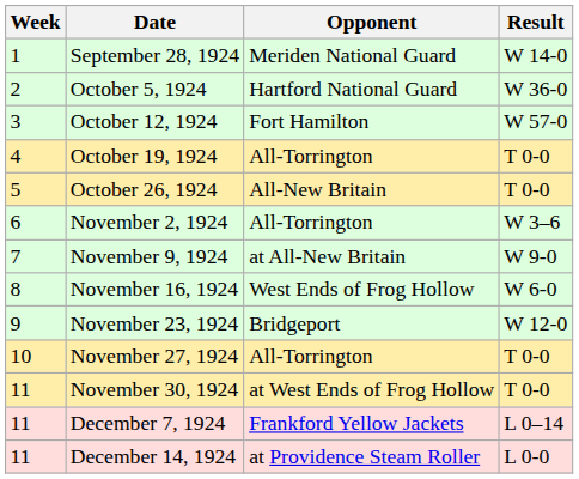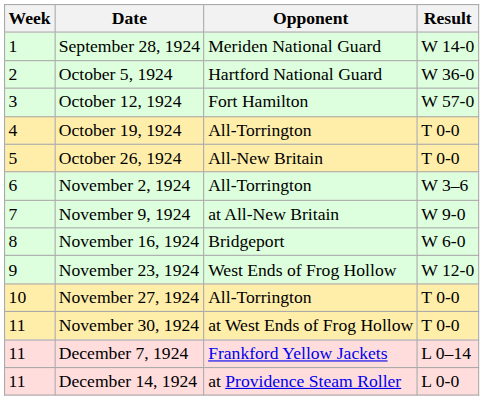 <table class="wikitable">
 <tr>
 <th>Week</th>
 <th>Date</th>
 <th>Opponent</th>
 <th>Result</th>
 </tr>
 <tr style="background: #ddffdd;">
 <td>1</td>
 <td>September 28, 1924</td>
 <td>Meriden National Guard</td>
 <td>W 14-0</td>
 </tr>
 <tr style="background: #ddffdd;">
 <td>2</td>
 <td>October 5, 1924</td>
 <td>Hartford National Guard</td>
 <td>W 36-0</td>
 </tr>
 <tr style="background: #ddffdd;">
 <td>3</td>
 <td>October 12, 1924</td>
 <td>Fort Hamilton</td>
 <td>W 57-0</td>
 </tr>
 <tr style="background: #ffeeaa;">
 <td>4</td>
 <td>October 19, 1924</td>
 <td>All-Torrington</td>
 <td>T 0-0</td>
 </tr>
 <tr style="background: #ffeeaa;">
 <td>5</td>
 <td>October 26, 1924</td>
 <td>All-New Britain</td>
 <td>T 0-0</td>
 </tr>
 <tr style="background: #ddffdd;">
 <td>6</td>
 <td>November 2, 1924</td>
 <td>All-Torrington</td>
 <td>W 3–6</td>
 </tr>
 <tr style="background: #ddffdd;">
 <td>7</td>
 <td>November 9, 1924</td>
 <td>at All-New Britain</td>
 <td>W 9-0</td>
 </tr>
 <tr style="background: #ddffdd;">
 <td>8</td>
 <td>November 16, 1924</td>
-<td>West Ends of Frog Hollow</td>
+<td>Bridgeport</td>
 <td>W 6-0</td>
 </tr>
 <tr style="background: #ddffdd;">
 <td>9</td>
 <td>November 23, 1924</td>
-<td>Bridgeport</td>
+<td>West Ends of Frog Hollow</td>
 <td>W 12-0</td>
 </tr>
 <tr style="background: #ffeeaa;">
 <td>10</td>
 <td>November 27, 1924</td>
 <td>All-Torrington</td>
 <td>T 0-0</td>
 </tr>
 <tr style="background: #ffeeaa;">
 <td>11</td>
 <td>November 30, 1924</td>
 <td>at West Ends of Frog Hollow</td>
 <td>T 0-0</td>
 </tr>
 <tr style="background: #ffdddd;">
 <td>11</td>
 <td>December 7, 1924</td>
 <td><a href='#'>Frankford Yellow Jackets</a></td>
 <td>L 0–14</td>
 </tr>
 <tr style="background: #ffdddd;">
 <td>11</td>
 <td>December 14, 1924</td>
 <td>at <a href='#'>Providence Steam Roller</a></td>
 <td>L 0-0</td>
 </tr>
 </table>
